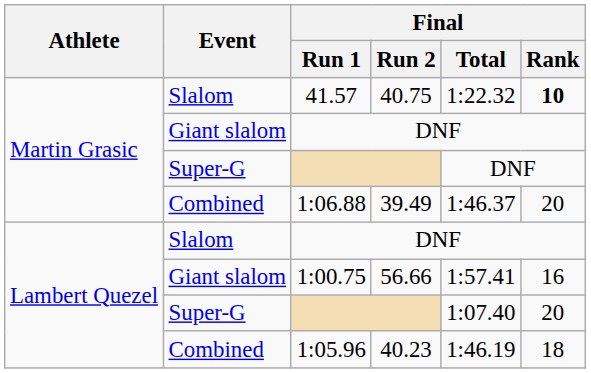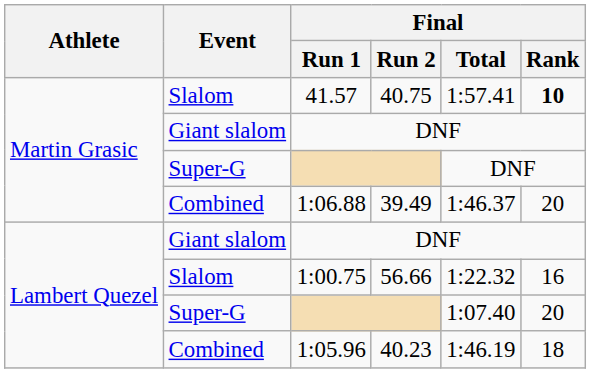 <table class="wikitable">
 <tr>
 <th rowspan=2>Athlete</th>
 <th rowspan=2>Event</th>
 <th colspan=4>Final</th>
 </tr>
 <tr>
 <th>Run 1</th>
 <th>Run 2</th>
 <th>Total</th>
 <th>Rank</th>
 </tr>
 <tr>
 <td rowspan=4><a href='#'>Martin Grasic</a></td>
 <td><a href='#'>Slalom</a></td>
 <td align="center">41.57</td>
 <td align="center">40.75</td>
-<td align="center">1:22.32</td>
+<td align="center">1:57.41</td>
 <td align="center"><strong>10</strong></td>
 </tr>
 <tr>
 <td><a href='#'>Giant slalom</a></td>
 <td align="center" colspan=4>DNF</td>
 </tr>
 <tr>
 <td><a href='#'>Super-G</a></td>
 <td colspan=2 style="background:wheat"></td>
 <td align="center" colspan=2>DNF</td>
 </tr>
 <tr>
 <td><a href='#'>Combined</a></td>
 <td align="center">1:06.88</td>
 <td align="center">39.49</td>
 <td align="center">1:46.37</td>
 <td align="center">20</td>
 </tr>
 <tr>
 <td rowspan=4><a href='#'>Lambert Quezel</a></td>
-<td><a href='#'>Slalom</a></td>
+<td><a href='#'>Giant slalom</a></td>
 <td align="center" colspan=4>DNF</td>
 </tr>
 <tr>
-<td><a href='#'>Giant slalom</a></td>
+<td><a href='#'>Slalom</a></td>
 <td align="center">1:00.75</td>
 <td align="center">56.66</td>
-<td align="center">1:57.41</td>
+<td align="center">1:22.32</td>
 <td align="center">16</td>
 </tr>
 <tr>
 <td><a href='#'>Super-G</a></td>
 <td colspan=2 style="background:wheat"></td>
 <td align="center">1:07.40</td>
 <td align="center">20</td>
 </tr>
 <tr>
 <td><a href='#'>Combined</a></td>
 <td align="center">1:05.96</td>
 <td align="center">40.23</td>
 <td align="center">1:46.19</td>
 <td align="center">18</td>
 </tr>
 </table>
